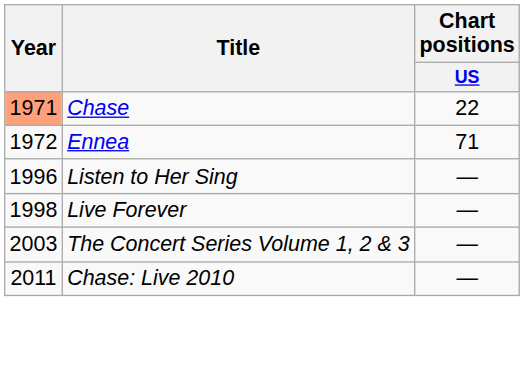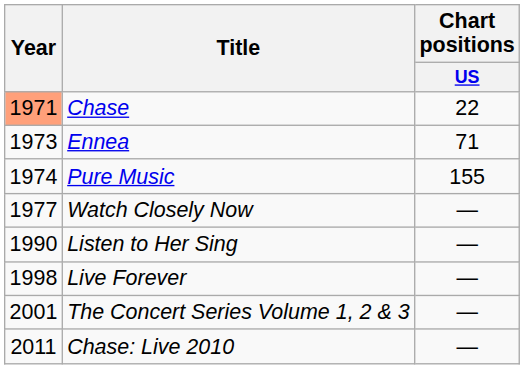 <table class="wikitable" style="text-align:center;">
 <tr>
 <th rowspan="2">Year</th>
 <th rowspan="2">Title</th>
 <th colspan="1">Chart positions</th>
 </tr>
 <tr style="font-size:smaller;">
 <th width="35"><a href='#'>US</a><br></th>
 </tr>
 <tr>
 <td style="background: lightsalmon;">1971</td>
 <td align="left"><em><a href='#'>Chase</a></em></td>
 <td>22</td>
 </tr>
 <tr>
-<td>1972</td>
+<td>1973</td>
 <td align="left"><em><a href='#'>Ennea</a></em></td>
 <td>71</td>
 </tr>
 <tr>
-<td>1996</td>
+<td>1974</td>
+<td align="left"><em><a href='#'>Pure Music</a></em></td>
+<td>155</td>
+</tr>
+<tr>
+<td>1977</td>
+<td align="left"><em>Watch Closely Now</em></td>
+<td>—</td>
+</tr>
+<tr>
+<td>1990</td>
 <td align="left"><em>Listen to Her Sing</em></td>
 <td>—</td>
 </tr>
 <tr>
 <td>1998</td>
 <td align="left"><em>Live Forever</em></td>
 <td>—</td>
 </tr>
 <tr>
-<td>2003</td>
+<td>2001</td>
 <td align="left"><em>The Concert Series Volume 1, 2 & 3</em></td>
 <td>—</td>
 </tr>
 <tr>
 <td>2011</td>
 <td align="left"><em>Chase: Live 2010</em></td>
 <td>—</td>
 </tr>
 </table>
